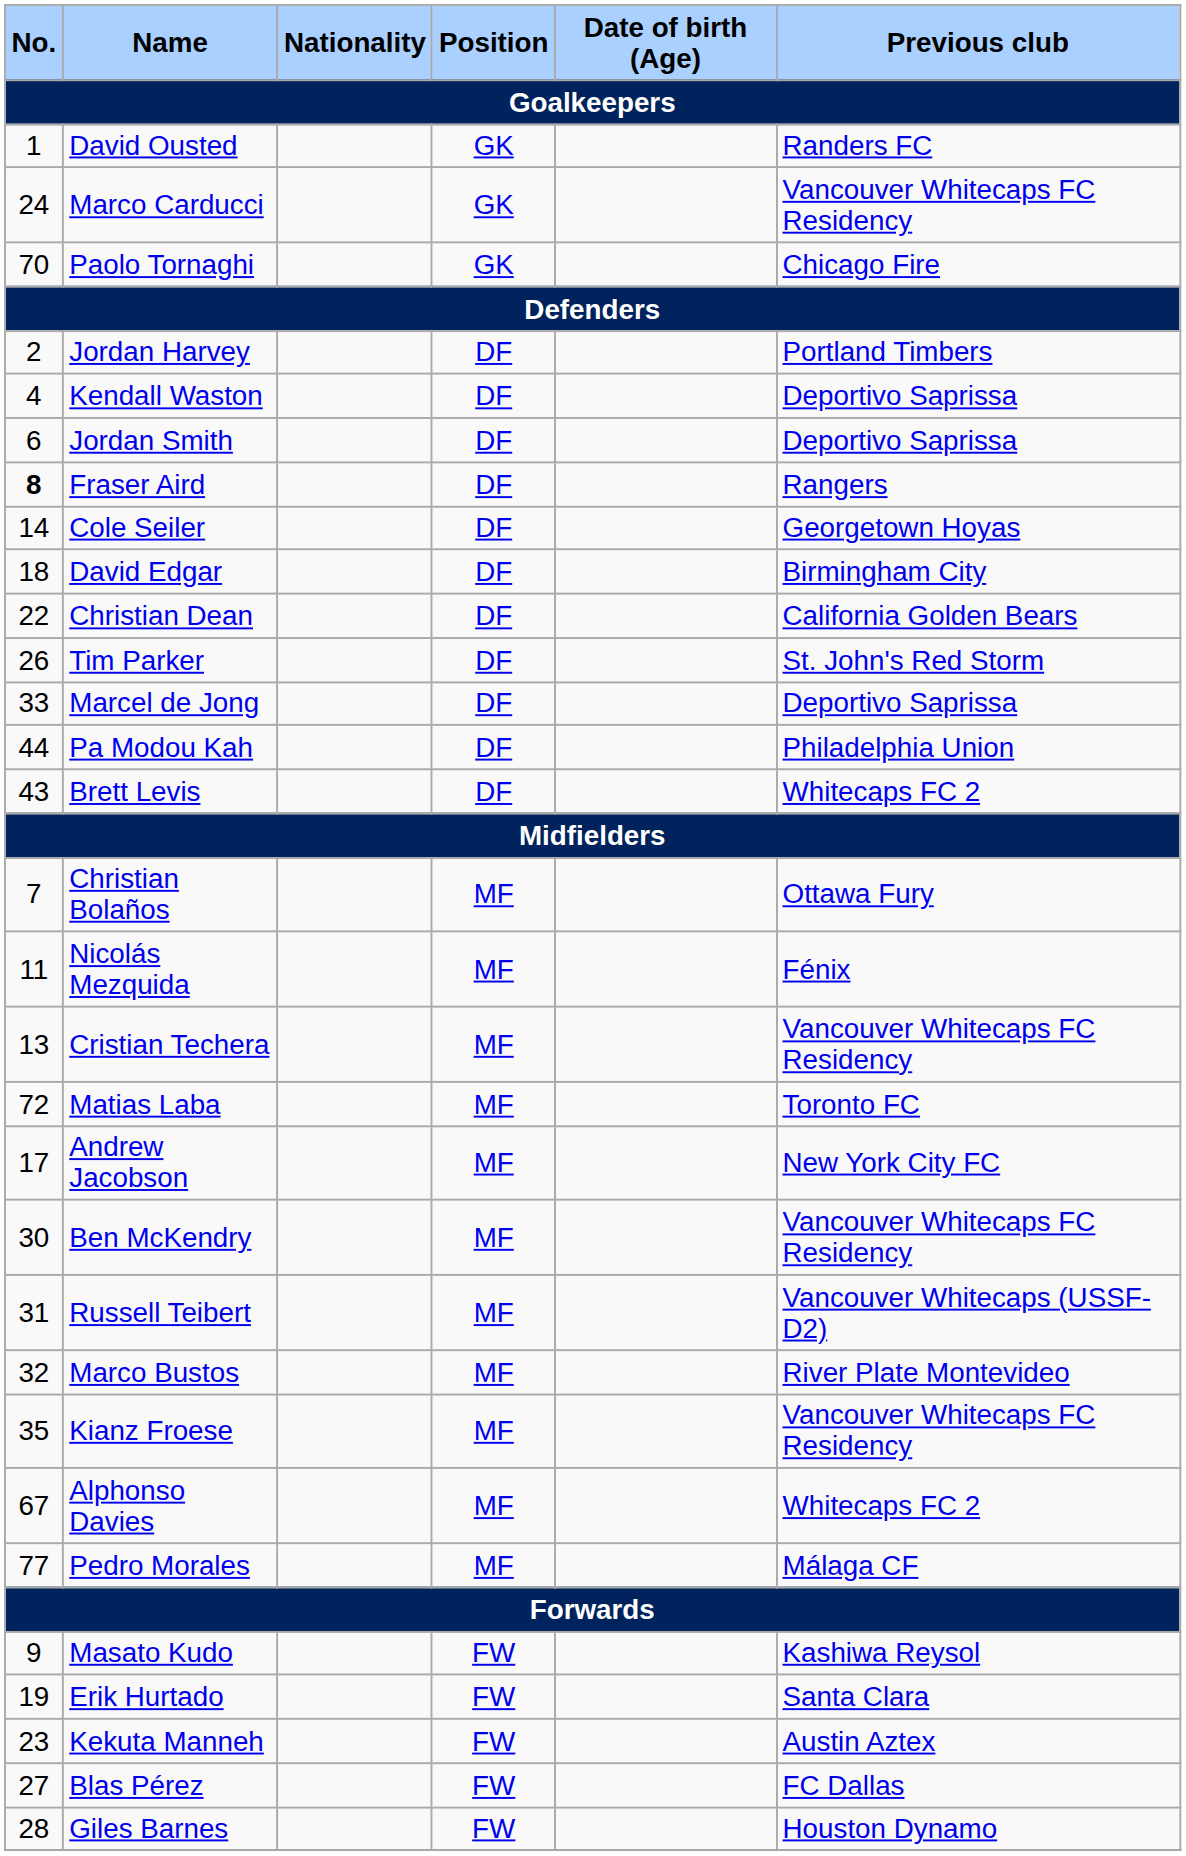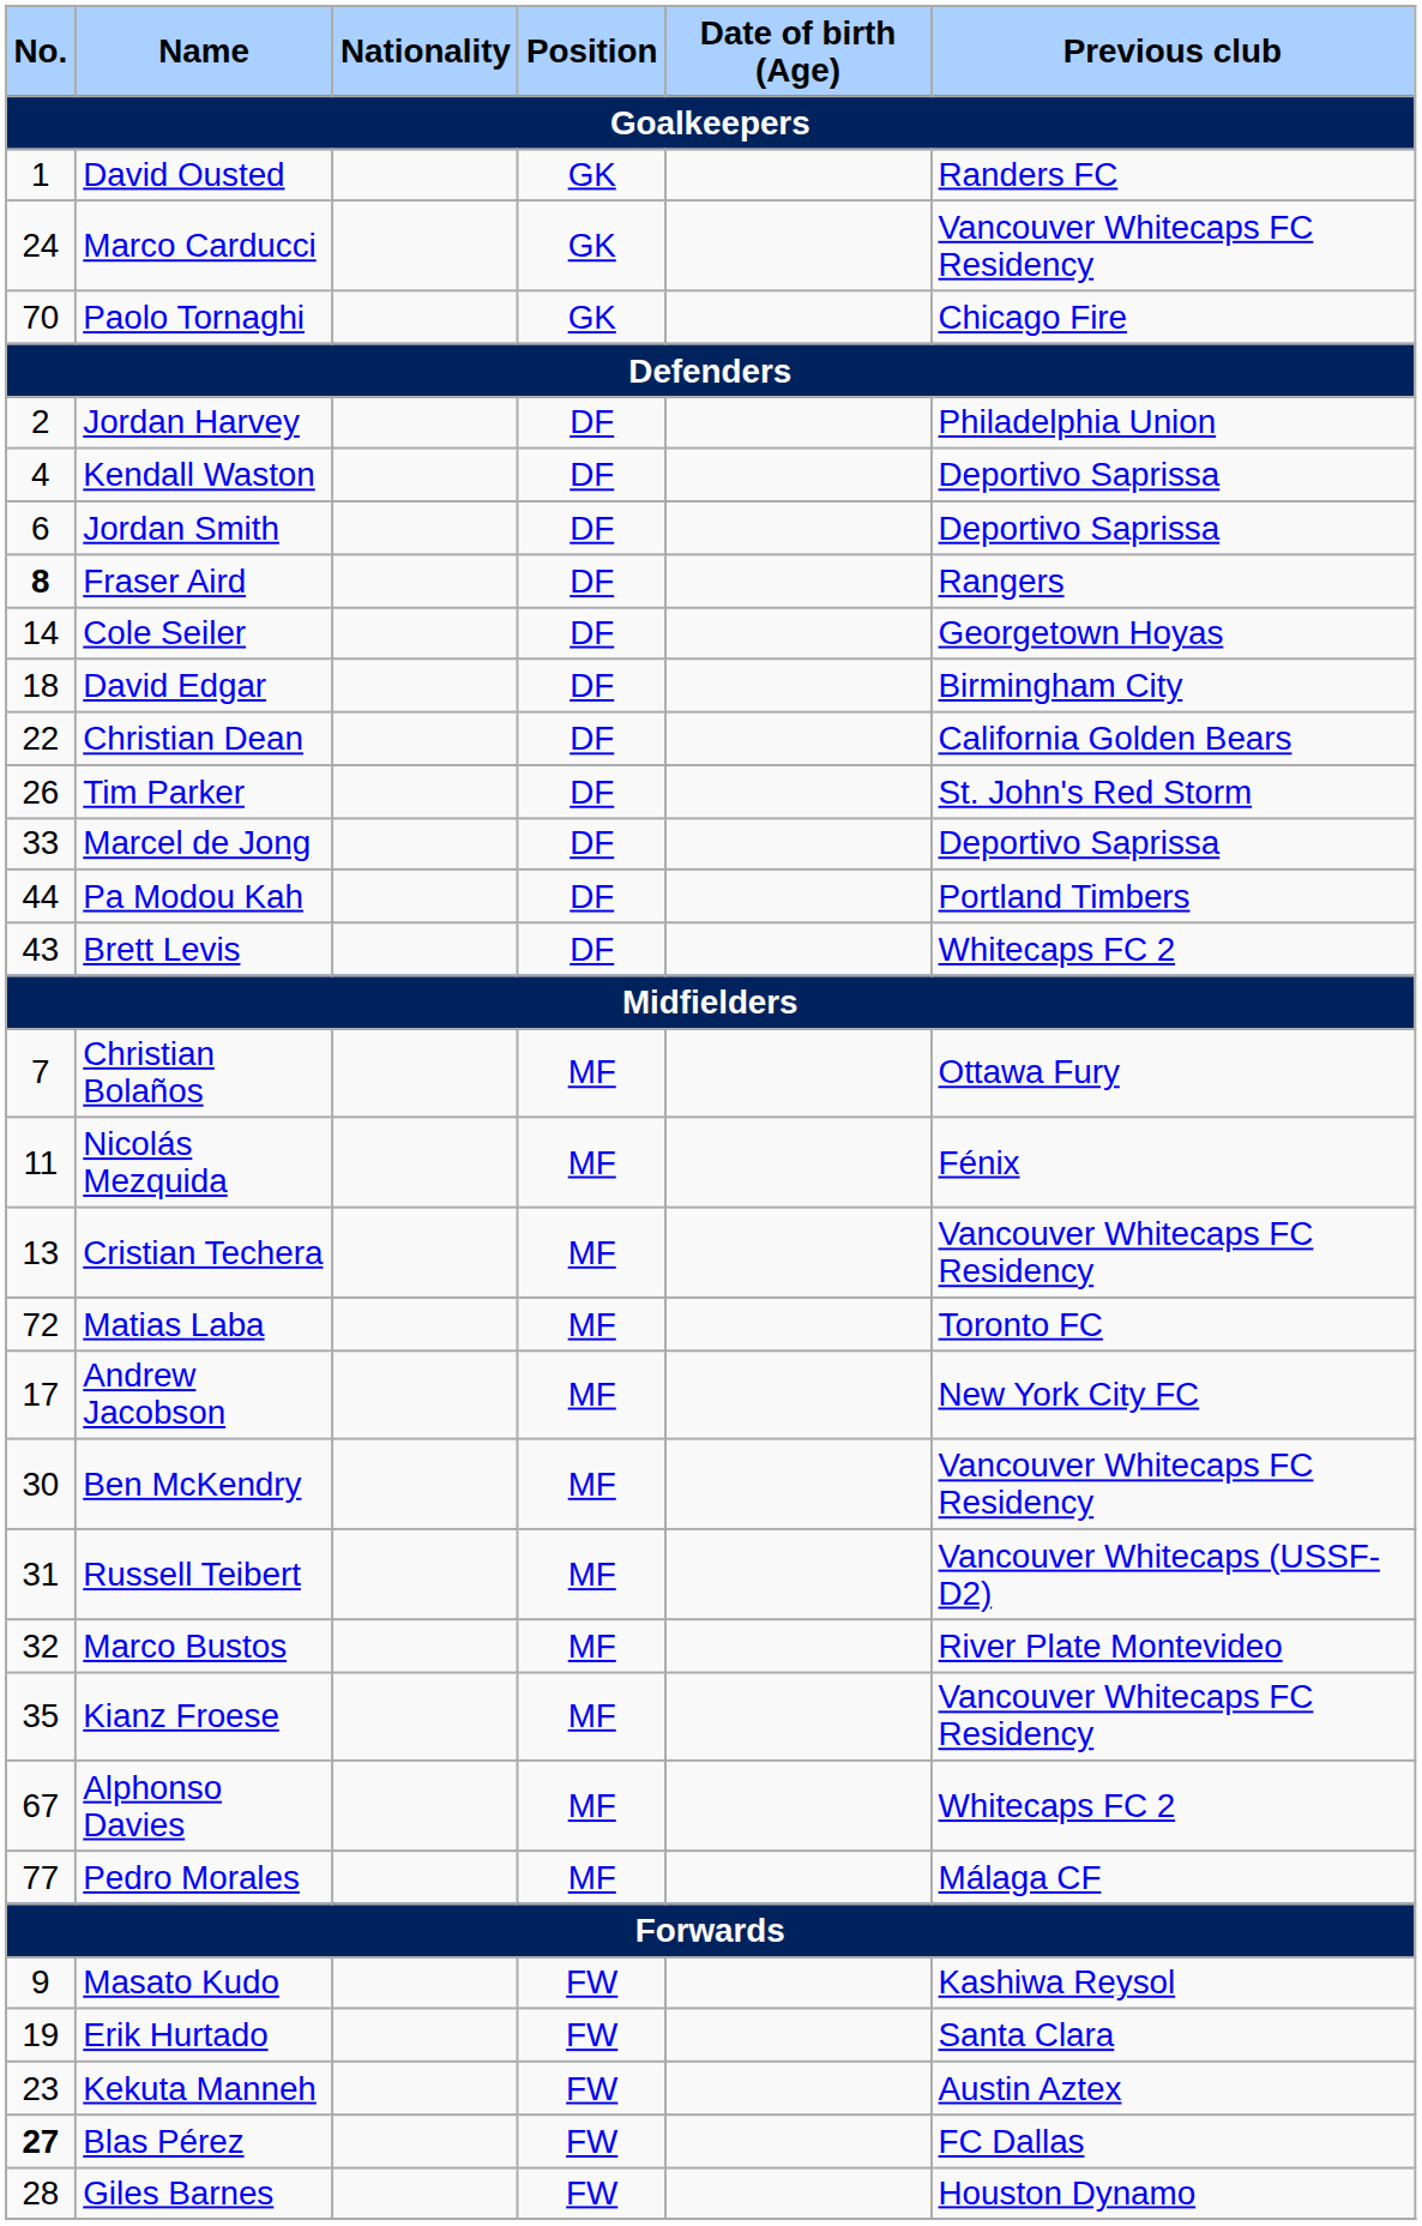 <table class="wikitable"  style="text-align:left; font-size:90%;">
 <tr>
 <th style="background:#AAD0FF; color:black; text-align:center;">No.</th>
 <th style="background:#AAD0FF; color:black; text-align:center;">Name</th>
 <th style="background:#AAD0FF; color:black; text-align:center;">Nationality</th>
 <th style="background:#AAD0FF; color:black; text-align:center;">Position</th>
 <th style="background:#AAD0FF; color:black; text-align:center;">Date of birth (Age)</th>
 <th style="background:#AAD0FF; color:black; text-align:center;">Previous club</th>
 </tr>
 <tr>
 <th colspan="6"  style="background:#00235D; color:white; text-align:center;">Goalkeepers</th>
 </tr>
 <tr>
 <td style="text-align: center;">1</td>
 <td><a href='#'>David Ousted</a></td>
 <td></td>
 <td style="text-align: center;"><a href='#'>GK</a></td>
 <td></td>
 <td><a href='#'>Randers FC</a></td>
 </tr>
 <tr>
 <td style="text-align: center;">24</td>
 <td><a href='#'>Marco Carducci</a></td>
 <td></td>
 <td style="text-align: center;"><a href='#'>GK</a></td>
 <td></td>
 <td><a href='#'>Vancouver Whitecaps FC Residency</a></td>
 </tr>
 <tr>
 <td style="text-align: center;">70</td>
 <td><a href='#'>Paolo Tornaghi</a></td>
 <td></td>
 <td style="text-align: center;"><a href='#'>GK</a></td>
 <td></td>
 <td><a href='#'>Chicago Fire</a></td>
 </tr>
 <tr>
 <th colspan="6"  style="background:#00235D; color:white; text-align:center;">Defenders</th>
 </tr>
 <tr>
 <td style="text-align: center;">2</td>
 <td><a href='#'>Jordan Harvey</a></td>
 <td></td>
 <td style="text-align: center;"><a href='#'>DF</a></td>
 <td></td>
-<td><a href='#'>Portland Timbers</a></td>
+<td><a href='#'>Philadelphia Union</a></td>
 </tr>
 <tr>
 <td style="text-align: center;">4</td>
 <td><a href='#'>Kendall Waston</a></td>
 <td></td>
 <td style="text-align:center;"><a href='#'>DF</a></td>
 <td></td>
 <td><a href='#'>Deportivo Saprissa</a></td>
 </tr>
 <tr>
 <td style="text-align: center;">6</td>
 <td><a href='#'>Jordan Smith</a></td>
 <td></td>
 <td style="text-align:center;"><a href='#'>DF</a></td>
 <td></td>
 <td><a href='#'>Deportivo Saprissa</a></td>
 </tr>
 <tr>
 <td style="text-align: center;"><strong>8</strong></td>
 <td><a href='#'>Fraser Aird</a></td>
 <td></td>
 <td style="text-align: center;"><a href='#'>DF</a></td>
 <td></td>
 <td><a href='#'>Rangers</a></td>
 </tr>
 <tr>
 <td style="text-align: center;">14</td>
 <td><a href='#'>Cole Seiler</a></td>
 <td></td>
 <td style="text-align: center;"><a href='#'>DF</a></td>
 <td></td>
 <td><a href='#'>Georgetown Hoyas</a></td>
 </tr>
 <tr>
 <td style="text-align: center;">18</td>
 <td><a href='#'>David Edgar</a></td>
 <td></td>
 <td style="text-align:center;"><a href='#'>DF</a></td>
 <td></td>
 <td><a href='#'>Birmingham City</a></td>
 </tr>
 <tr>
 <td style="text-align: center;">22</td>
 <td><a href='#'>Christian Dean</a></td>
 <td></td>
 <td style="text-align: center;"><a href='#'>DF</a></td>
 <td></td>
 <td><a href='#'>California Golden Bears</a></td>
 </tr>
 <tr>
 <td style="text-align: center;">26</td>
 <td><a href='#'>Tim Parker</a></td>
 <td></td>
 <td style="text-align: center;"><a href='#'>DF</a></td>
 <td></td>
 <td><a href='#'>St. John's Red Storm</a></td>
 </tr>
 <tr>
 <td style="text-align: center;">33</td>
 <td><a href='#'>Marcel de Jong</a></td>
 <td></td>
 <td style="text-align: center;"><a href='#'>DF</a></td>
 <td></td>
 <td><a href='#'>Deportivo Saprissa</a></td>
 </tr>
 <tr>
 <td style="text-align: center;">44</td>
 <td><a href='#'>Pa Modou Kah</a></td>
 <td></td>
 <td style="text-align: center;"><a href='#'>DF</a></td>
 <td></td>
-<td><a href='#'>Philadelphia Union</a></td>
+<td><a href='#'>Portland Timbers</a></td>
 </tr>
 <tr>
 <td style="text-align: center;">43</td>
 <td><a href='#'>Brett Levis</a></td>
 <td></td>
 <td style="text-align: center;"><a href='#'>DF</a></td>
 <td></td>
 <td><a href='#'>Whitecaps FC 2</a></td>
 </tr>
 <tr>
 <th colspan="6"  style="background:#00235D; color:white; text-align:center;">Midfielders</th>
 </tr>
 <tr>
 <td style="text-align: center;">7</td>
 <td><a href='#'>Christian Bolaños</a></td>
 <td></td>
 <td style="text-align: center;"><a href='#'>MF</a></td>
 <td></td>
 <td><a href='#'>Ottawa Fury</a></td>
 </tr>
 <tr>
 <td style="text-align: center;">11</td>
 <td><a href='#'>Nicolás Mezquida</a></td>
 <td></td>
 <td style="text-align: center;"><a href='#'>MF</a></td>
 <td></td>
 <td><a href='#'>Fénix</a></td>
 </tr>
 <tr>
 <td style="text-align: center;">13</td>
 <td><a href='#'>Cristian Techera</a></td>
 <td></td>
 <td style="text-align: center;"><a href='#'>MF</a></td>
 <td></td>
 <td><a href='#'>Vancouver Whitecaps FC Residency</a></td>
 </tr>
 <tr>
 <td style="text-align: center;">72</td>
 <td><a href='#'>Matias Laba</a></td>
 <td></td>
 <td style="text-align: center;"><a href='#'>MF</a></td>
 <td></td>
 <td><a href='#'>Toronto FC</a></td>
 </tr>
 <tr>
 <td style="text-align: center;">17</td>
 <td><a href='#'>Andrew Jacobson</a></td>
 <td></td>
 <td style="text-align: center;"><a href='#'>MF</a></td>
 <td></td>
 <td><a href='#'>New York City FC</a><br></td>
 </tr>
 <tr>
 <td style="text-align: center;">30</td>
 <td><a href='#'>Ben McKendry</a></td>
 <td></td>
 <td style="text-align: center;"><a href='#'>MF</a></td>
 <td></td>
 <td><a href='#'>Vancouver Whitecaps FC Residency</a></td>
 </tr>
 <tr>
 <td style="text-align: center;">31</td>
 <td><a href='#'>Russell Teibert</a></td>
 <td></td>
 <td style="text-align: center;"><a href='#'>MF</a></td>
 <td></td>
 <td><a href='#'>Vancouver Whitecaps (USSF-D2)</a></td>
 </tr>
 <tr>
 <td style="text-align: center;">32</td>
 <td><a href='#'>Marco Bustos</a></td>
 <td></td>
 <td style="text-align: center;"><a href='#'>MF</a></td>
 <td></td>
 <td><a href='#'>River Plate Montevideo</a></td>
 </tr>
 <tr>
 <td style="text-align: center;">35</td>
 <td><a href='#'>Kianz Froese</a></td>
 <td></td>
 <td style="text-align: center;"><a href='#'>MF</a></td>
 <td></td>
 <td><a href='#'>Vancouver Whitecaps FC Residency</a></td>
 </tr>
 <tr>
 <td style="text-align: center;">67</td>
 <td><a href='#'>Alphonso Davies</a></td>
 <td></td>
 <td style="text-align: center;"><a href='#'>MF</a></td>
 <td></td>
 <td><a href='#'>Whitecaps FC 2</a></td>
 </tr>
 <tr>
 <td style="text-align: center;">77</td>
 <td><a href='#'>Pedro Morales</a></td>
 <td></td>
 <td style="text-align: center;"><a href='#'>MF</a></td>
 <td></td>
 <td><a href='#'>Málaga CF</a></td>
 </tr>
 <tr>
 <th colspan="6"  style="background:#00235D; color:white; text-align:center;">Forwards</th>
 </tr>
 <tr>
 <td style="text-align:center;">9</td>
 <td><a href='#'>Masato Kudo</a></td>
 <td></td>
 <td style="text-align:center;"><a href='#'>FW</a></td>
 <td></td>
 <td><a href='#'>Kashiwa Reysol</a></td>
 </tr>
 <tr>
 <td style="text-align: center;">19</td>
 <td><a href='#'>Erik Hurtado</a></td>
 <td></td>
 <td style="text-align: center;"><a href='#'>FW</a></td>
 <td></td>
 <td><a href='#'>Santa Clara</a></td>
 </tr>
 <tr>
 <td style="text-align: center;">23</td>
 <td><a href='#'>Kekuta Manneh</a></td>
 <td></td>
 <td style="text-align: center;"><a href='#'>FW</a></td>
 <td></td>
 <td><a href='#'>Austin Aztex</a></td>
 </tr>
 <tr>
-<td style="text-align:center;">27</td>
+<td style="text-align:center;"><strong>27</strong></td>
 <td><a href='#'>Blas Pérez</a></td>
 <td></td>
 <td style="text-align:center;"><a href='#'>FW</a></td>
 <td></td>
 <td><a href='#'>FC Dallas</a></td>
 </tr>
 <tr>
 <td style="text-align:center;">28</td>
 <td><a href='#'>Giles Barnes</a></td>
 <td></td>
 <td style="text-align:center;"><a href='#'>FW</a></td>
 <td></td>
 <td><a href='#'>Houston Dynamo</a></td>
 </tr>
 <tr>
 </tr>
 </table>
